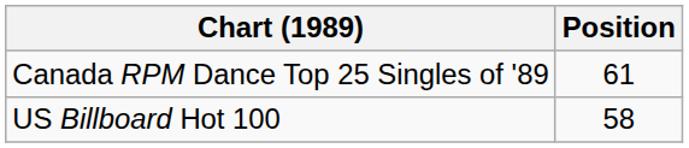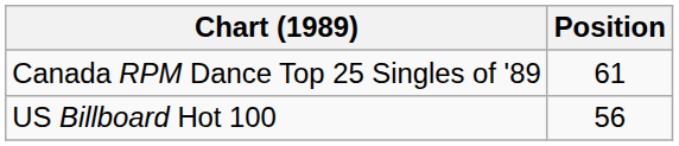 <table Class = "wikitable sortable">
 <tr>
 <th>Chart (1989)</th>
 <th>Position</th>
 </tr>
 <tr>
 <td>Canada<em> RPM</em> Dance Top 25 Singles of '89</td>
 <td style="text-align:center;">61</td>
 </tr>
 <tr>
 <td>US <em>Billboard</em> Hot 100</td>
-<td style="text-align:center;">58</td>
+<td style="text-align:center;">56</td>
 </tr>
 </table>
